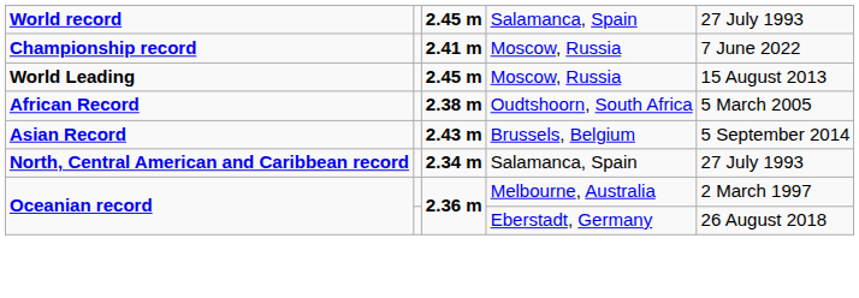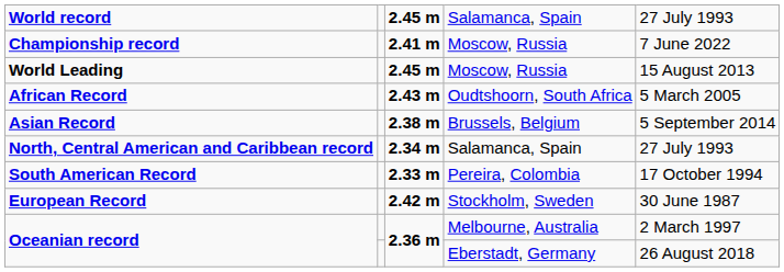 <table class="wikitable">
 <tr>
 <td><strong><a href='#'>World record</a></strong></td>
 <td></td>
 <td><strong>2.45 m</strong></td>
 <td><a href='#'>Salamanca</a>, <a href='#'>Spain</a></td>
 <td>27 July 1993</td>
 </tr>
 <tr>
 <td><strong><a href='#'>Championship record</a></strong></td>
 <td></td>
 <td><strong>2.41 m</strong></td>
 <td><a href='#'>Moscow</a>, <a href='#'>Russia</a></td>
 <td>7 June 2022</td>
 </tr>
 <tr>
 <td><strong>World Leading</strong></td>
 <td></td>
 <td><strong>2.45 m</strong></td>
 <td><a href='#'>Moscow</a>, <a href='#'>Russia</a></td>
 <td>15 August 2013</td>
 </tr>
 <tr>
 <td><strong><a href='#'>African Record</a></strong></td>
 <td></td>
-<td><strong>2.38 m</strong></td>
+<td><strong>2.43 m</strong></td>
 <td><a href='#'>Oudtshoorn</a>, <a href='#'>South Africa</a></td>
 <td>5 March 2005</td>
 </tr>
 <tr>
 <td><strong><a href='#'>Asian Record</a></strong></td>
 <td></td>
-<td><strong>2.43 m</strong></td>
+<td><strong>2.38 m</strong></td>
 <td><a href='#'>Brussels</a>, <a href='#'>Belgium</a></td>
 <td>5 September 2014</td>
 </tr>
 <tr>
 <td><strong><a href='#'>North, Central American and Caribbean record</a></strong></td>
 <td></td>
 <td><strong>2.34 m</strong></td>
 <td>Salamanca, Spain</td>
 <td>27 July 1993</td>
+</tr>
+<tr>
+<td><strong><a href='#'>South American Record</a></strong></td>
+<td></td>
+<td><strong>2.33 m</strong></td>
+<td><a href='#'>Pereira</a>, <a href='#'>Colombia</a></td>
+<td>17 October 1994</td>
+</tr>
+<tr>
+<td><strong><a href='#'>European Record</a></strong></td>
+<td></td>
+<td><strong>2.42 m</strong></td>
+<td><a href='#'>Stockholm</a>, <a href='#'>Sweden</a></td>
+<td>30 June 1987</td>
 </tr>
 <tr>
 <td rowspan=2><strong><a href='#'>Oceanian record</a></strong></td>
 <td></td>
 <td rowspan=2><strong>2.36 m</strong></td>
 <td><a href='#'>Melbourne</a>, <a href='#'>Australia</a></td>
 <td>2 March 1997</td>
 </tr>
 <tr>
 <td></td>
 <td><a href='#'>Eberstadt</a>, <a href='#'>Germany</a></td>
 <td>26 August 2018</td>
 </tr>
 </table>
